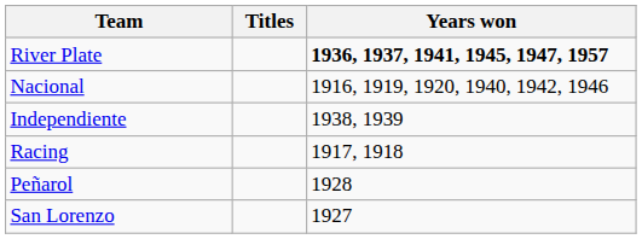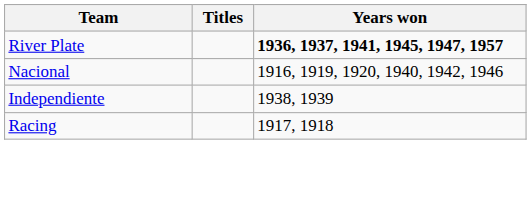 <table class="wikitable" style="text-align:left">
 <tr>
 <th width=170px>Team</th>
 <th width=50px>Titles</th>
 <th width=250px>Years won</th>
 </tr>
 <tr>
 <td> <a href='#'>River Plate</a></td>
 <td></td>
 <td><strong>1936, 1937, 1941, 1945, 1947, 1957</strong></td>
 </tr>
 <tr>
 <td> <a href='#'>Nacional</a></td>
 <td></td>
 <td>1916, 1919, 1920, 1940, 1942, 1946</td>
 </tr>
 <tr>
 <td> <a href='#'>Independiente</a></td>
 <td></td>
 <td>1938, 1939</td>
 </tr>
 <tr>
 <td> <a href='#'>Racing</a></td>
 <td></td>
 <td>1917, 1918</td>
 </tr>
-<tr>
-<td> <a href='#'>Peñarol</a></td>
-<td></td>
-<td>1928</td>
-</tr>
-<tr>
-<td> <a href='#'>San Lorenzo</a></td>
-<td></td>
-<td>1927</td>
-</tr>
 </table>
